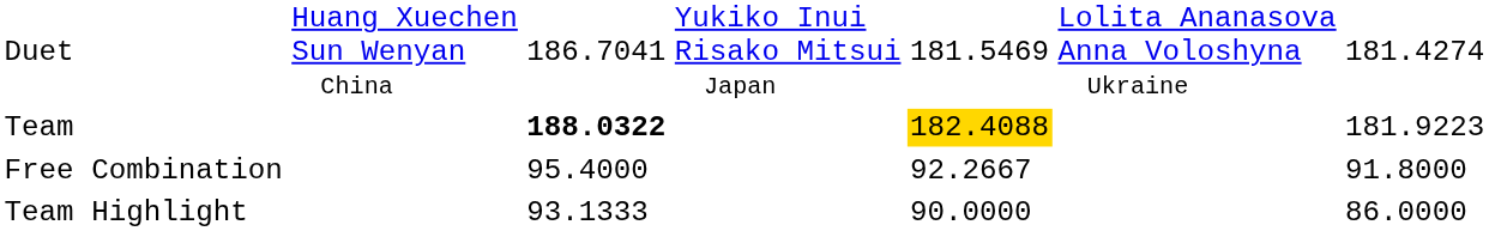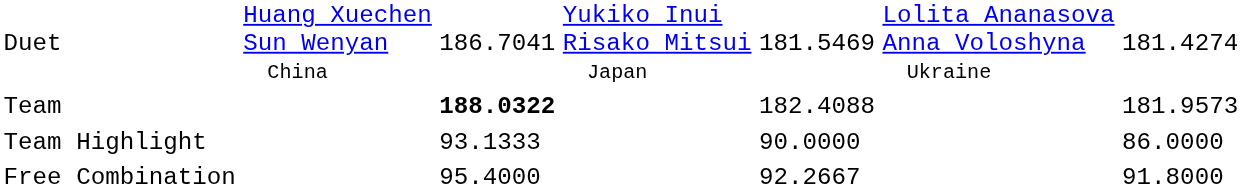 <table>
 <tr>
 <td>Duet</td>
 <td><a href='#'>Huang Xuechen</a> <br> <a href='#'>Sun Wenyan</a> <small><br>   China </small></td>
 <td>186.7041</td>
 <td><a href='#'>Yukiko Inui</a> <br> <a href='#'>Risako Mitsui</a> <small><br>   Japan </small></td>
 <td>181.5469</td>
 <td><a href='#'>Lolita Ananasova</a> <br> <a href='#'>Anna Voloshyna</a> <small><br>   Ukraine </small></td>
 <td>181.4274</td>
 </tr>
 <tr>
 <td>Team</td>
 <td></td>
 <td><strong>188.0322</strong></td>
 <td></td>
-<td style="background: gold;">182.4088</td>
+<td>182.4088</td>
 <td></td>
-<td>181.9223</td>
+<td>181.9573</td>
+</tr>
+<tr>
+<td>Team Highlight</td>
+<td></td>
+<td>93.1333</td>
+<td></td>
+<td>90.0000</td>
+<td></td>
+<td>86.0000</td>
 </tr>
 <tr>
 <td>Free Combination</td>
 <td></td>
 <td>95.4000</td>
 <td></td>
 <td>92.2667</td>
 <td></td>
 <td>91.8000</td>
 </tr>
-<tr>
-<td>Team Highlight</td>
-<td></td>
-<td>93.1333</td>
-<td></td>
-<td>90.0000</td>
-<td></td>
-<td>86.0000</td>
-</tr>
 </table>
